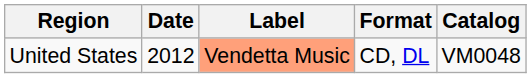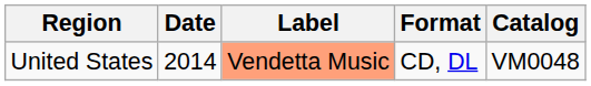 <table class="wikitable">
 <tr>
 <th>Region</th>
 <th>Date</th>
 <th>Label</th>
 <th>Format</th>
 <th>Catalog</th>
 </tr>
 <tr>
 <td>United States</td>
-<td>2012</td>
+<td>2014</td>
 <td style="background: lightsalmon;">Vendetta Music</td>
 <td>CD, <a href='#'>DL</a></td>
 <td>VM0048</td>
 </tr>
 </table>
